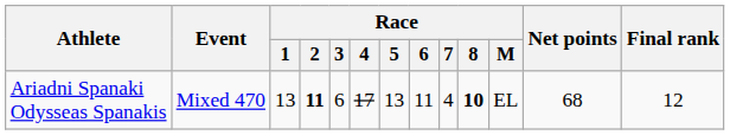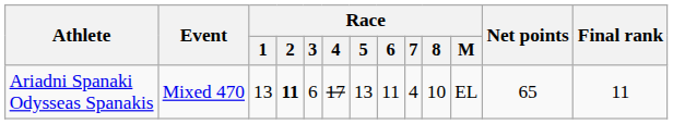 <table class="wikitable" style="font-size:90%">
 <tr>
 <th rowspan="2">Athlete</th>
 <th rowspan="2">Event</th>
 <th colspan=9>Race</th>
 <th rowspan=2>Net points</th>
 <th rowspan=2>Final rank</th>
 </tr>
 <tr style="font-size:95%">
 <th>1</th>
 <th>2</th>
 <th>3</th>
 <th>4</th>
 <th>5</th>
 <th>6</th>
 <th>7</th>
 <th>8</th>
 <th>M</th>
 </tr>
 <tr align=center>
 <td align=left><a href='#'>Ariadni Spanaki</a><br><a href='#'>Odysseas Spanakis</a></td>
 <td align=left><a href='#'>Mixed 470</a></td>
 <td>13</td>
 <td><strong>11</strong></td>
 <td>6</td>
 <td><s>17</s></td>
 <td>13</td>
 <td>11</td>
 <td>4</td>
-<td><strong>10</strong></td>
+<td>10</td>
 <td>EL</td>
-<td>68</td>
-<td>12</td>
+<td>65</td>
+<td>11</td>
 </tr>
 </table>
